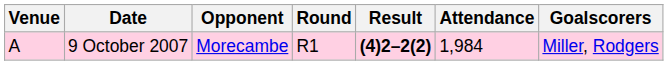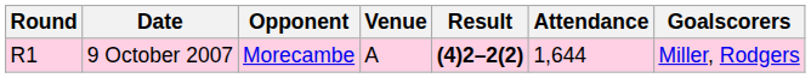 <table class="wikitable">
 <tr>
-<th>Venue</th>
+<th>Round</th>
 <th>Date</th>
 <th>Opponent</th>
-<th>Round</th>
+<th>Venue</th>
 <th>Result</th>
 <th>Attendance</th>
 <th>Goalscorers</th>
 </tr>
 <tr style="background-color: #ffd0e3;">
-<td>A</td>
+<td>R1</td>
 <td>9 October 2007</td>
 <td><a href='#'>Morecambe</a></td>
-<td>R1</td>
+<td>A</td>
 <td><strong>(4)2–2(2)</strong></td>
-<td>1,984</td>
+<td>1,644</td>
 <td><a href='#'>Miller</a>, <a href='#'>Rodgers</a></td>
 </tr>
 </table>
